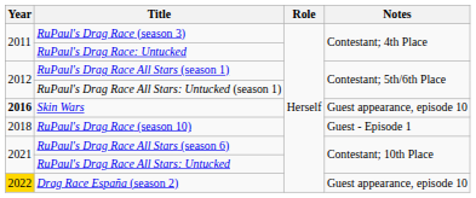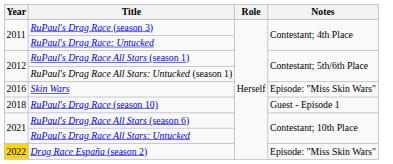 <table class="wikitable sortable">
 <tr>
 <th>Year</th>
 <th>Title</th>
 <th>Role</th>
 <th class="unsortable">Notes</th>
 </tr>
 <tr>
 <td scope="row" rowspan="2">2011</td>
 <td scope="row"><a href='#'><em>RuPaul's Drag Race</em> (season 3)</a></td>
 <td rowspan="9">Herself</td>
 <td rowspan="2">Contestant; 4th Place</td>
 </tr>
 <tr>
 <td><em><a href='#'>RuPaul's Drag Race: Untucked</a></em></td>
 </tr>
 <tr>
 <td scope="row" rowspan="2">2012</td>
 <td scope="row"><a href='#'><em>RuPaul's Drag Race All Stars</em> (season 1)</a></td>
 <td rowspan="2">Contestant; 5th/6th Place</td>
 </tr>
 <tr>
 <td><em>RuPaul's Drag Race All Stars: Untucked</em> (season 1)</td>
 </tr>
 <tr>
-<td><strong>2016</strong></td>
+<td>2016</td>
 <td><em><a href='#'>Skin Wars</a></em></td>
-<td>Guest appearance, episode 10</td>
+<td>Episode: "Miss Skin Wars"</td>
 </tr>
 <tr>
 <td>2018</td>
 <td><a href='#'><em>RuPaul's Drag Race</em> (season 10)</a></td>
 <td>Guest - Episode 1</td>
 </tr>
 <tr>
 <td rowspan=2>2021</td>
 <td><a href='#'><em>RuPaul's Drag Race All Stars</em> (season 6)</a></td>
 <td rowspan=2>Contestant; 10th Place</td>
 </tr>
 <tr>
 <td scope="row"><a href='#'><em>RuPaul's Drag Race All Stars: Untucked</em></a></td>
 </tr>
 <tr>
 <td style="background: gold;">2022</td>
 <td><a href='#'><em>Drag Race España</em> (season 2)</a></td>
-<td>Guest appearance, episode 10</td>
+<td>Episode: "Miss Skin Wars"</td>
 </tr>
 </table>
